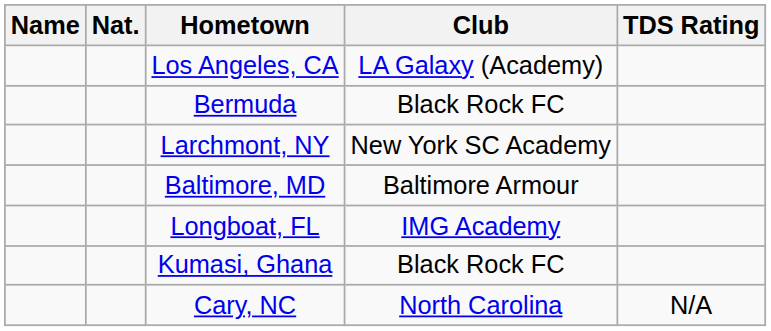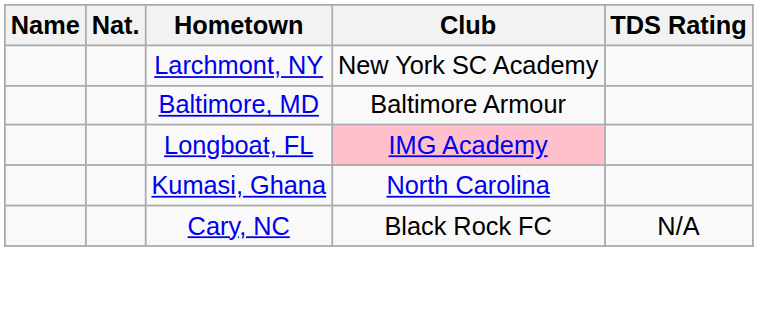 <table class="wikitable" style="font-size:90%; text-align:center;" border="1">
 <tr>
 <th>Name</th>
 <th>Nat.</th>
 <th>Hometown</th>
 <th>Club</th>
 <th>TDS Rating</th>
-</tr>
-<tr>
-<td></td>
-<td></td>
-<td><a href='#'>Los Angeles, CA</a></td>
-<td><a href='#'>LA Galaxy</a> (Academy)</td>
-<td></td>
-</tr>
-<tr>
-<td></td>
-<td></td>
-<td><a href='#'>Bermuda</a></td>
-<td>Black Rock FC</td>
-<td></td>
 </tr>
 <tr>
 <td></td>
 <td></td>
 <td><a href='#'>Larchmont, NY</a></td>
 <td>New York SC Academy</td>
 <td></td>
 </tr>
 <tr>
 <td></td>
 <td></td>
 <td><a href='#'>Baltimore, MD</a></td>
 <td>Baltimore Armour</td>
 <td></td>
 </tr>
 <tr>
 <td></td>
 <td></td>
 <td><a href='#'>Longboat, FL</a></td>
-<td><a href='#'>IMG Academy</a></td>
+<td style="background: pink;"><a href='#'>IMG Academy</a></td>
 <td></td>
 </tr>
 <tr>
 <td></td>
 <td></td>
 <td><a href='#'>Kumasi, Ghana</a></td>
-<td>Black Rock FC</td>
+<td><a href='#'>North Carolina</a></td>
 <td></td>
 </tr>
 <tr>
 <td></td>
 <td></td>
 <td><a href='#'>Cary, NC</a></td>
-<td><a href='#'>North Carolina</a></td>
+<td>Black Rock FC</td>
 <td>N/A</td>
 </tr>
 </table>
